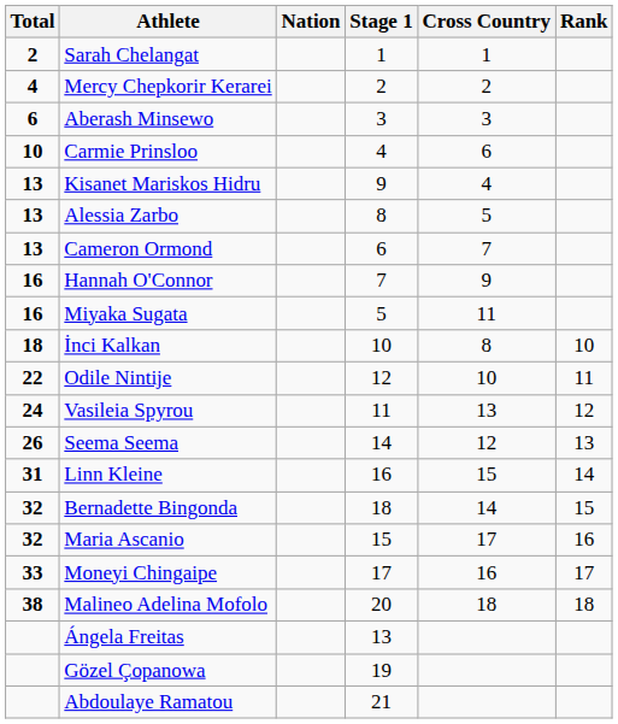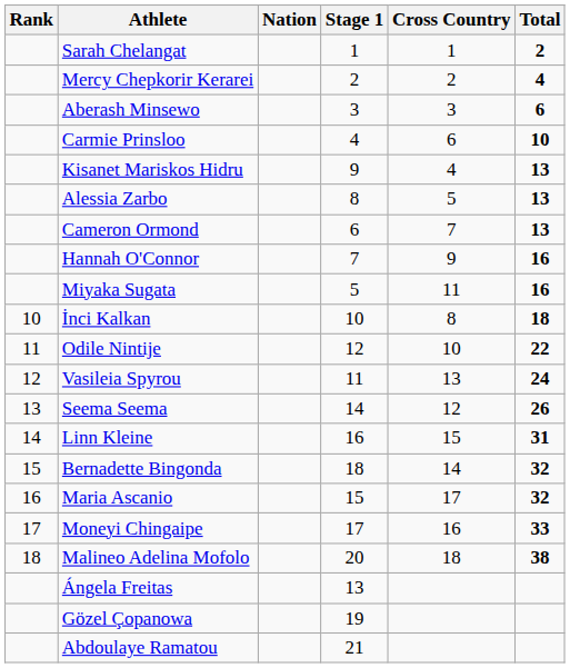 <table class="wikitable sortable" style="text-align:center">
 <tr>
-<th>Total</th>
+<th>Rank</th>
 <th>Athlete</th>
 <th>Nation</th>
 <th>Stage 1</th>
 <th>Cross Country</th>
-<th>Rank</th>
+<th>Total</th>
 </tr>
 <tr>
-<td><strong>2</strong></td>
+<td></td>
 <td align=left><a href='#'>Sarah Chelangat</a></td>
 <td align=left></td>
 <td>1</td>
 <td>1</td>
-<td></td>
+<td><strong>2</strong></td>
 </tr>
 <tr>
-<td><strong>4</strong></td>
+<td></td>
 <td align=left><a href='#'>Mercy Chepkorir Kerarei</a></td>
 <td align=left></td>
 <td>2</td>
 <td>2</td>
-<td></td>
+<td><strong>4</strong></td>
 </tr>
 <tr>
-<td><strong>6</strong></td>
+<td></td>
 <td align=left><a href='#'>Aberash Minsewo</a></td>
 <td align=left></td>
 <td>3</td>
 <td>3</td>
-<td></td>
+<td><strong>6</strong></td>
 </tr>
 <tr>
-<td><strong>10</strong></td>
+<td></td>
 <td align=left><a href='#'>Carmie Prinsloo</a></td>
 <td align=left></td>
 <td>4</td>
 <td>6</td>
-<td></td>
+<td><strong>10</strong></td>
 </tr>
 <tr>
-<td><strong>13</strong></td>
+<td></td>
 <td align=left><a href='#'>Kisanet Mariskos Hidru</a></td>
 <td align=left></td>
 <td>9</td>
 <td>4</td>
-<td></td>
+<td><strong>13</strong></td>
 </tr>
 <tr>
-<td><strong>13</strong></td>
+<td></td>
 <td align=left><a href='#'>Alessia Zarbo</a></td>
 <td align=left></td>
 <td>8</td>
 <td>5</td>
-<td></td>
+<td><strong>13</strong></td>
 </tr>
 <tr>
-<td><strong>13</strong></td>
+<td></td>
 <td align=left><a href='#'>Cameron Ormond</a></td>
 <td align=left></td>
 <td>6</td>
 <td>7</td>
-<td></td>
+<td><strong>13</strong></td>
 </tr>
 <tr>
-<td><strong>16</strong></td>
+<td></td>
 <td align=left><a href='#'>Hannah O'Connor</a></td>
 <td align=left></td>
 <td>7</td>
 <td>9</td>
-<td></td>
+<td><strong>16</strong></td>
 </tr>
 <tr>
-<td><strong>16</strong></td>
+<td></td>
 <td align=left><a href='#'>Miyaka Sugata</a></td>
 <td align=left></td>
 <td>5</td>
 <td>11</td>
-<td></td>
+<td><strong>16</strong></td>
 </tr>
 <tr>
-<td><strong>18</strong></td>
+<td>10</td>
 <td align=left><a href='#'>İnci Kalkan</a></td>
 <td align=left></td>
 <td>10</td>
 <td>8</td>
-<td>10</td>
+<td><strong>18</strong></td>
 </tr>
 <tr>
-<td><strong>22</strong></td>
+<td>11</td>
 <td align=left><a href='#'>Odile Nintije</a></td>
 <td align=left></td>
 <td>12</td>
 <td>10</td>
-<td>11</td>
+<td><strong>22</strong></td>
 </tr>
 <tr>
-<td><strong>24</strong></td>
+<td>12</td>
 <td align=left><a href='#'>Vasileia Spyrou</a></td>
 <td align=left></td>
 <td>11</td>
 <td>13</td>
-<td>12</td>
+<td><strong>24</strong></td>
 </tr>
 <tr>
-<td><strong>26</strong></td>
+<td>13</td>
 <td align=left><a href='#'>Seema Seema</a></td>
 <td align=left></td>
 <td>14</td>
 <td>12</td>
-<td>13</td>
+<td><strong>26</strong></td>
 </tr>
 <tr>
-<td><strong>31</strong></td>
+<td>14</td>
 <td align=left><a href='#'>Linn Kleine</a></td>
 <td align=left></td>
 <td>16</td>
 <td>15</td>
-<td>14</td>
+<td><strong>31</strong></td>
 </tr>
 <tr>
-<td><strong>32</strong></td>
+<td>15</td>
 <td align=left><a href='#'>Bernadette Bingonda</a></td>
 <td align=left></td>
 <td>18</td>
 <td>14</td>
-<td>15</td>
+<td><strong>32</strong></td>
 </tr>
 <tr>
-<td><strong>32</strong></td>
+<td>16</td>
 <td align=left><a href='#'>Maria Ascanio</a></td>
 <td align=left></td>
 <td>15</td>
 <td>17</td>
-<td>16</td>
+<td><strong>32</strong></td>
 </tr>
 <tr>
-<td><strong>33</strong></td>
+<td>17</td>
 <td align=left><a href='#'>Moneyi Chingaipe</a></td>
 <td align=left></td>
 <td>17</td>
 <td>16</td>
-<td>17</td>
+<td><strong>33</strong></td>
 </tr>
 <tr>
-<td><strong>38</strong></td>
+<td>18</td>
 <td align=left><a href='#'>Malineo Adelina Mofolo</a></td>
 <td align=left></td>
 <td>20</td>
 <td>18</td>
-<td>18</td>
+<td><strong>38</strong></td>
 </tr>
 <tr>
 <td></td>
 <td align=left><a href='#'>Ángela Freitas</a></td>
 <td align=left></td>
 <td>13</td>
 <td></td>
 <td></td>
 </tr>
 <tr>
 <td></td>
 <td align=left><a href='#'>Gözel Çopanowa</a></td>
 <td align=left></td>
 <td>19</td>
 <td></td>
 <td></td>
 </tr>
 <tr>
 <td></td>
 <td align=left><a href='#'>Abdoulaye Ramatou</a></td>
 <td align=left></td>
 <td>21</td>
 <td></td>
 <td></td>
 </tr>
 </table>
